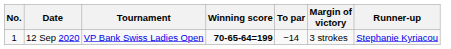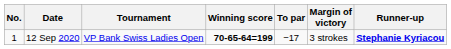 <table class="wikitable" style="font-size:95%;">
 <tr>
 <th>No.</th>
 <th>Date</th>
 <th>Tournament</th>
 <th>Winning score</th>
 <th>To par</th>
 <th>Margin of<br>victory</th>
 <th>Runner-up</th>
 </tr>
 <tr>
 <td align=center>1</td>
 <td align=right>12 Sep <a href='#'>2020</a></td>
 <td><a href='#'>VP Bank Swiss Ladies Open</a></td>
 <td align=right><strong>70-65-64=199</strong></td>
-<td align=center>−14</td>
+<td align=center>−17</td>
 <td>3 strokes</td>
-<td> <a href='#'>Stephanie Kyriacou</a></td>
+<td><strong> <a href='#'>Stephanie Kyriacou</a></strong></td>
 </tr>
 </table>
